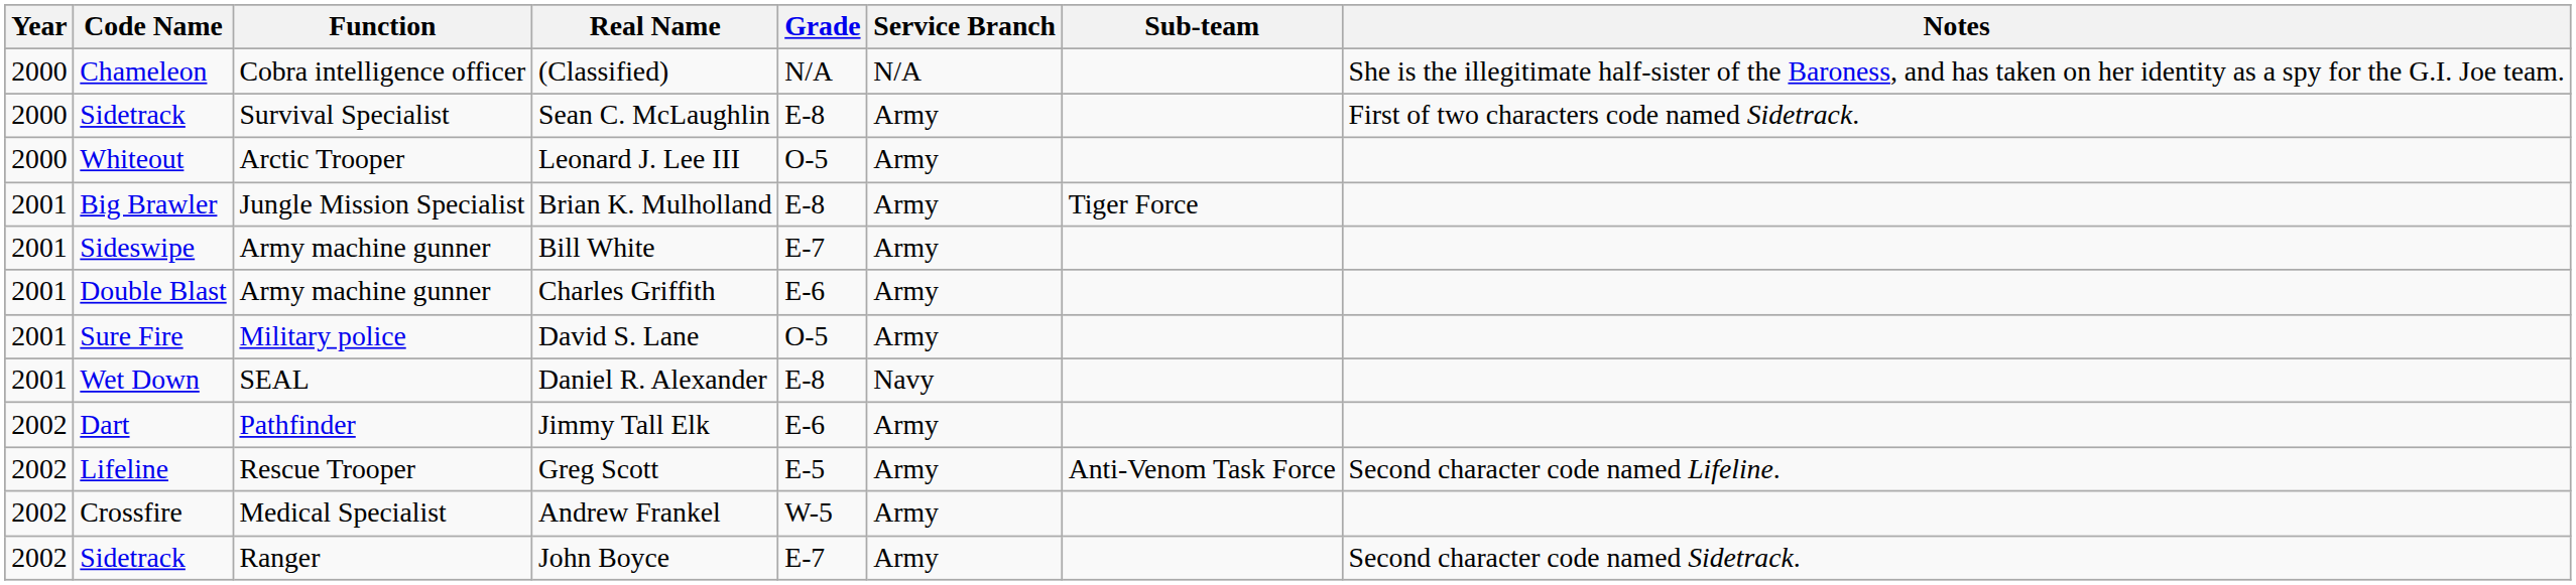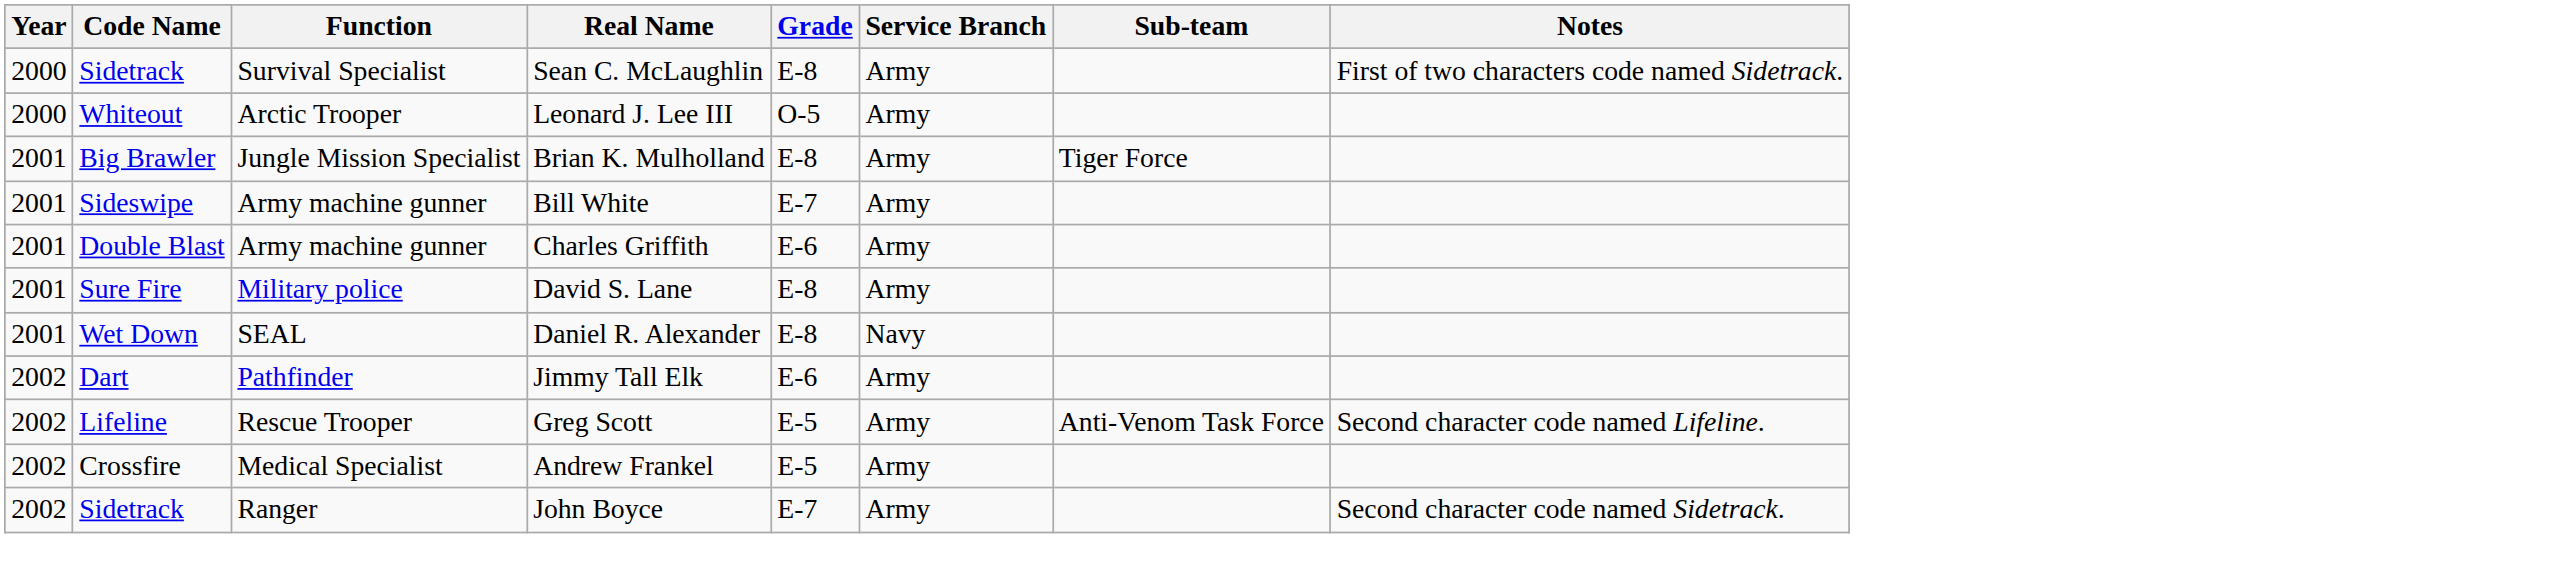 <table class="wikitable sortable" align="left" style="margin:auto;">
 <tr>
 <th>Year</th>
 <th>Code Name</th>
 <th>Function</th>
 <th>Real Name</th>
 <th><a href='#'>Grade</a></th>
 <th>Service Branch</th>
 <th>Sub-team</th>
 <th>Notes</th>
-</tr>
-<tr>
-<td>2000</td>
-<td><a href='#'>Chameleon</a></td>
-<td>Cobra intelligence officer</td>
-<td>(Classified)</td>
-<td>N/A</td>
-<td>N/A</td>
-<td></td>
-<td>She is the illegitimate half-sister of the <a href='#'>Baroness</a>, and has taken on her identity as a spy for the G.I. Joe team.</td>
 </tr>
 <tr>
 <td>2000</td>
 <td><a href='#'>Sidetrack</a></td>
 <td>Survival Specialist</td>
 <td>Sean C. McLaughlin</td>
 <td>E-8</td>
 <td>Army</td>
 <td></td>
 <td>First of two characters code named <em>Sidetrack</em>.</td>
 </tr>
 <tr>
 <td>2000</td>
 <td><a href='#'>Whiteout</a></td>
 <td>Arctic Trooper</td>
 <td>Leonard J. Lee III</td>
 <td>O-5</td>
 <td>Army</td>
 <td></td>
 <td></td>
 </tr>
 <tr>
 <td>2001</td>
 <td><a href='#'>Big Brawler</a></td>
 <td>Jungle Mission Specialist</td>
 <td>Brian K. Mulholland</td>
 <td>E-8</td>
 <td>Army</td>
 <td>Tiger Force</td>
 <td></td>
 </tr>
 <tr>
 <td>2001</td>
 <td><a href='#'>Sideswipe</a></td>
 <td>Army machine gunner</td>
 <td>Bill White</td>
 <td>E-7</td>
 <td>Army</td>
 <td></td>
 <td></td>
 </tr>
 <tr>
 <td>2001</td>
 <td><a href='#'>Double Blast</a></td>
 <td>Army machine gunner</td>
 <td>Charles Griffith</td>
 <td>E-6</td>
 <td>Army</td>
 <td></td>
 <td></td>
 </tr>
 <tr>
 <td>2001</td>
 <td><a href='#'>Sure Fire</a></td>
 <td><a href='#'>Military police</a></td>
 <td>David S. Lane</td>
-<td>O-5</td>
+<td>E-8</td>
 <td>Army</td>
 <td></td>
 <td></td>
 </tr>
 <tr>
 <td>2001</td>
 <td><a href='#'>Wet Down</a></td>
 <td>SEAL</td>
 <td>Daniel R. Alexander</td>
 <td>E-8</td>
 <td>Navy</td>
 <td></td>
 <td></td>
 </tr>
 <tr>
 <td>2002</td>
 <td><a href='#'>Dart</a></td>
 <td><a href='#'>Pathfinder</a></td>
 <td>Jimmy Tall Elk</td>
 <td>E-6</td>
 <td>Army</td>
 <td></td>
 <td></td>
 </tr>
 <tr>
 <td>2002</td>
 <td><a href='#'>Lifeline</a></td>
 <td>Rescue Trooper</td>
 <td>Greg Scott</td>
 <td>E-5</td>
 <td>Army</td>
 <td>Anti-Venom Task Force</td>
 <td>Second character code named <em>Lifeline</em>.</td>
 </tr>
 <tr>
 <td>2002</td>
 <td>Crossfire</td>
 <td>Medical Specialist</td>
 <td>Andrew Frankel</td>
-<td>W-5</td>
+<td>E-5</td>
 <td>Army</td>
 <td></td>
 <td></td>
 </tr>
 <tr>
 <td>2002</td>
 <td><a href='#'>Sidetrack</a></td>
 <td>Ranger</td>
 <td>John Boyce</td>
 <td>E-7</td>
 <td>Army</td>
 <td></td>
 <td>Second character code named <em>Sidetrack</em>.</td>
 </tr>
 </table>
